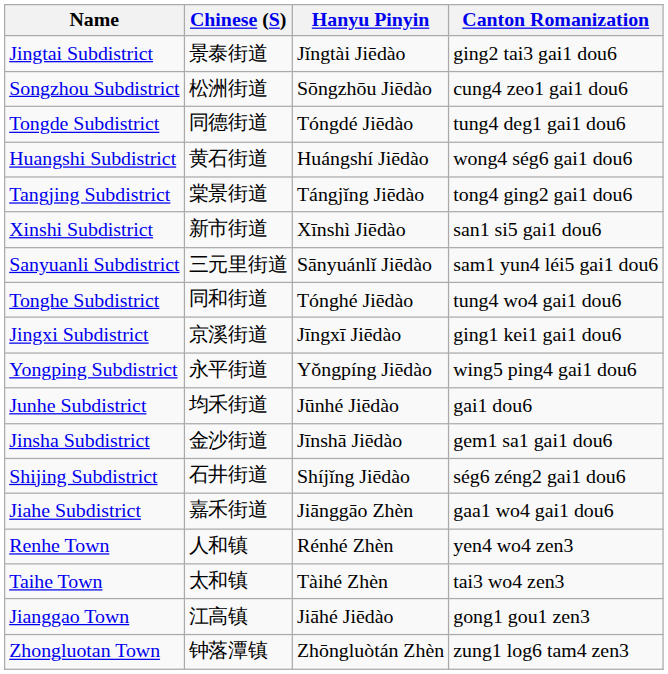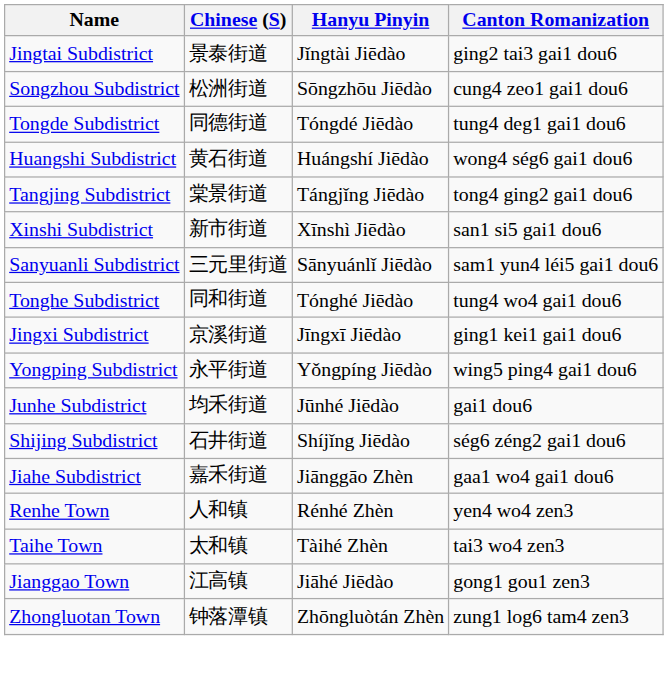 <table class="wikitable">
 <tr>
 <th>Name</th>
 <th><a href='#'>Chinese</a> (<a href='#'>S</a>)</th>
 <th><a href='#'>Hanyu Pinyin</a></th>
 <th><a href='#'>Canton Romanization</a></th>
 </tr>
 <tr>
 <td><a href='#'>Jingtai Subdistrict</a></td>
 <td>景泰街道</td>
 <td>Jǐngtài Jiēdào</td>
 <td>ging2 tai3 gai1 dou6</td>
 </tr>
 <tr>
 <td><a href='#'>Songzhou Subdistrict</a></td>
 <td>松洲街道</td>
 <td>Sōngzhōu Jiēdào</td>
 <td>cung4 zeo1 gai1 dou6</td>
 </tr>
 <tr>
 <td><a href='#'>Tongde Subdistrict</a></td>
 <td>同德街道</td>
 <td>Tóngdé Jiēdào</td>
 <td>tung4 deg1 gai1 dou6</td>
 </tr>
 <tr>
 <td><a href='#'>Huangshi Subdistrict</a></td>
 <td>黄石街道</td>
 <td>Huángshí Jiēdào</td>
 <td>wong4 ség6 gai1 dou6</td>
 </tr>
 <tr>
 <td><a href='#'>Tangjing Subdistrict</a></td>
 <td>棠景街道</td>
 <td>Tángjǐng Jiēdào</td>
 <td>tong4 ging2 gai1 dou6</td>
 </tr>
 <tr>
 <td><a href='#'>Xinshi Subdistrict</a></td>
 <td>新市街道</td>
 <td>Xīnshì Jiēdào</td>
 <td>san1 si5 gai1 dou6</td>
 </tr>
 <tr>
 <td><a href='#'>Sanyuanli Subdistrict</a></td>
 <td>三元里街道</td>
 <td>Sānyuánlǐ Jiēdào</td>
 <td>sam1 yun4 léi5 gai1 dou6</td>
 </tr>
 <tr>
 <td><a href='#'>Tonghe Subdistrict</a></td>
 <td>同和街道</td>
 <td>Tónghé Jiēdào</td>
 <td>tung4 wo4 gai1 dou6</td>
 </tr>
 <tr>
 <td><a href='#'>Jingxi Subdistrict</a></td>
 <td>京溪街道</td>
 <td>Jīngxī Jiēdào</td>
 <td>ging1 kei1 gai1 dou6</td>
 </tr>
 <tr>
 <td><a href='#'>Yongping Subdistrict</a></td>
 <td>永平街道</td>
 <td>Yǒngpíng Jiēdào</td>
 <td>wing5 ping4 gai1 dou6</td>
 </tr>
 <tr>
 <td><a href='#'>Junhe Subdistrict</a></td>
 <td>均禾街道</td>
 <td>Jūnhé Jiēdào</td>
 <td>gai1 dou6</td>
 </tr>
 <tr>
-<td><a href='#'>Jinsha Subdistrict</a></td>
-<td>金沙街道</td>
-<td>Jīnshā Jiēdào</td>
-<td>gem1 sa1 gai1 dou6</td>
-</tr>
-<tr>
 <td><a href='#'>Shijing Subdistrict</a></td>
 <td>石井街道</td>
 <td>Shíjǐng Jiēdào</td>
 <td>ség6 zéng2 gai1 dou6</td>
 </tr>
 <tr>
 <td><a href='#'>Jiahe Subdistrict</a></td>
 <td>嘉禾街道</td>
 <td>Jiānggāo Zhèn</td>
 <td>gaa1 wo4 gai1 dou6</td>
 </tr>
 <tr>
 <td><a href='#'>Renhe Town</a></td>
 <td>人和镇</td>
 <td>Rénhé Zhèn</td>
 <td>yen4 wo4 zen3</td>
 </tr>
 <tr>
 <td><a href='#'>Taihe Town</a></td>
 <td>太和镇</td>
 <td>Tàihé Zhèn</td>
 <td>tai3 wo4 zen3</td>
 </tr>
 <tr>
 <td><a href='#'>Jianggao Town</a></td>
 <td>江高镇</td>
 <td>Jiāhé Jiēdào</td>
 <td>gong1 gou1 zen3</td>
 </tr>
 <tr>
 <td><a href='#'>Zhongluotan Town</a></td>
 <td>钟落潭镇</td>
 <td>Zhōngluòtán Zhèn</td>
 <td>zung1 log6 tam4 zen3</td>
 </tr>
 </table>
